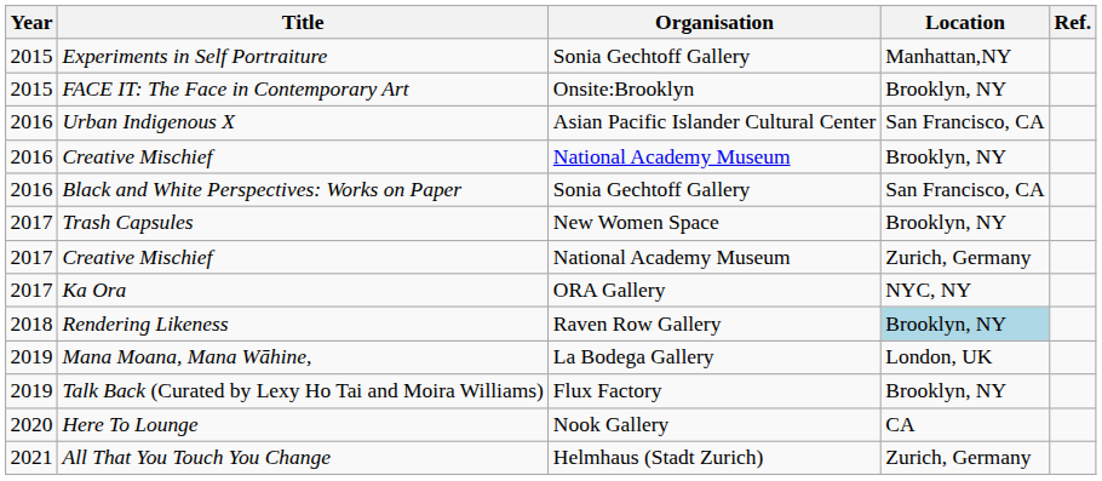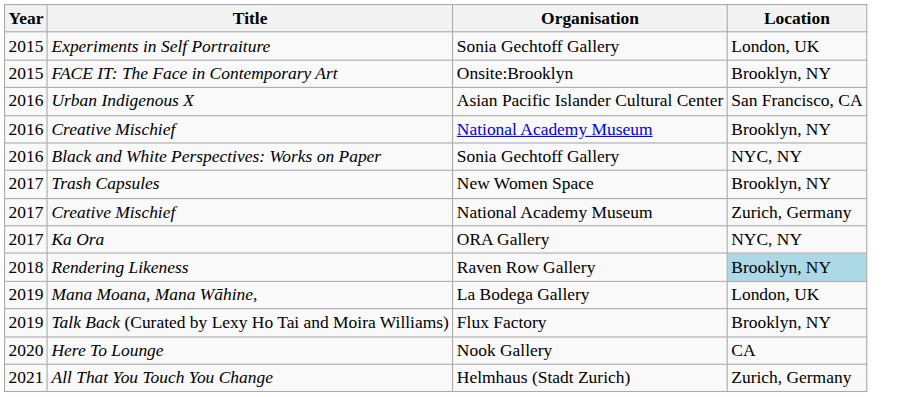 <table class="wikitable">
 <tr>
 <th>Year</th>
 <th>Title</th>
 <th>Organisation</th>
 <th>Location</th>
-<th>Ref.</th>
 </tr>
 <tr>
 <td>2015</td>
 <td><em>Experiments in Self Portraiture</em></td>
 <td>Sonia Gechtoff Gallery</td>
-<td>Manhattan,NY</td>
-<td></td>
+<td>London, UK</td>
 </tr>
 <tr>
 <td>2015</td>
 <td><em>FACE IT: The Face in Contemporary Art</em></td>
 <td>Onsite:Brooklyn</td>
 <td>Brooklyn, NY</td>
-<td></td>
 </tr>
 <tr>
 <td>2016</td>
 <td><em>Urban Indigenous X</em></td>
 <td>Asian Pacific Islander Cultural Center</td>
 <td>San Francisco, CA</td>
-<td></td>
 </tr>
 <tr>
 <td>2016</td>
 <td><em>Creative Mischief</em></td>
 <td><a href='#'>National Academy Museum</a></td>
 <td>Brooklyn, NY</td>
-<td></td>
 </tr>
 <tr>
 <td>2016</td>
 <td><em>Black and White Perspectives: Works on Paper</em></td>
 <td>Sonia Gechtoff Gallery</td>
-<td>San Francisco, CA</td>
-<td></td>
+<td>NYC, NY</td>
 </tr>
 <tr>
 <td>2017</td>
 <td><em>Trash Capsules</em></td>
 <td>New Women Space</td>
 <td>Brooklyn, NY</td>
-<td></td>
 </tr>
 <tr>
 <td>2017</td>
 <td><em>Creative Mischief</em></td>
 <td>National Academy Museum</td>
 <td>Zurich, Germany</td>
-<td></td>
 </tr>
 <tr>
 <td>2017</td>
 <td><em>Ka Ora</em></td>
 <td>ORA Gallery</td>
 <td>NYC, NY</td>
-<td></td>
 </tr>
 <tr>
 <td>2018</td>
 <td><em>Rendering Likeness</em></td>
 <td>Raven Row Gallery</td>
 <td style="background: lightblue;">Brooklyn, NY</td>
-<td></td>
 </tr>
 <tr>
 <td>2019</td>
 <td><em>Mana Moana, Mana Wāhine,</em></td>
 <td>La Bodega Gallery</td>
 <td>London, UK</td>
-<td></td>
 </tr>
 <tr>
 <td>2019</td>
 <td><em>Talk Back</em> (Curated by Lexy Ho Tai and Moira Williams)</td>
 <td>Flux Factory</td>
 <td>Brooklyn, NY</td>
-<td></td>
 </tr>
 <tr>
 <td>2020</td>
 <td><em>Here To Lounge</em></td>
 <td>Nook Gallery</td>
 <td>CA</td>
-<td></td>
 </tr>
 <tr>
 <td>2021</td>
 <td><em>All That You Touch You Change</em></td>
 <td>Helmhaus (Stadt Zurich)</td>
 <td>Zurich, Germany</td>
-<td></td>
 </tr>
 </table>
